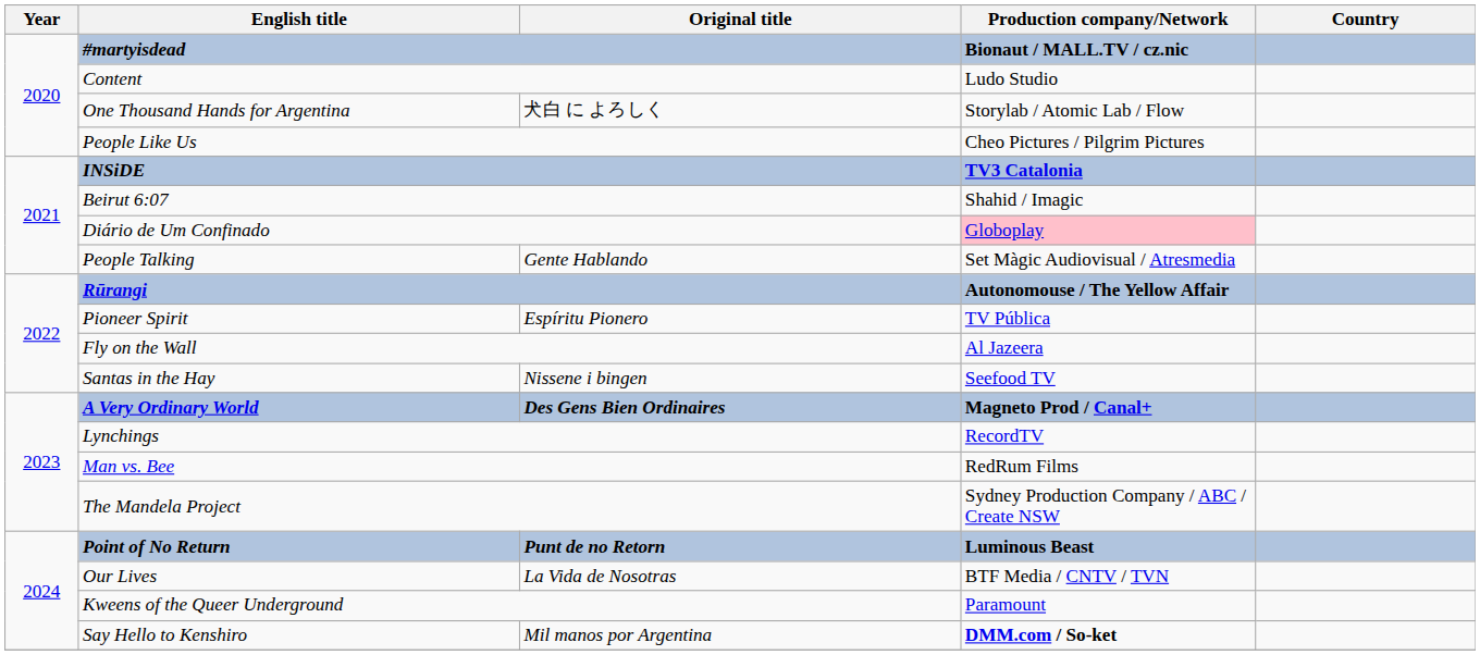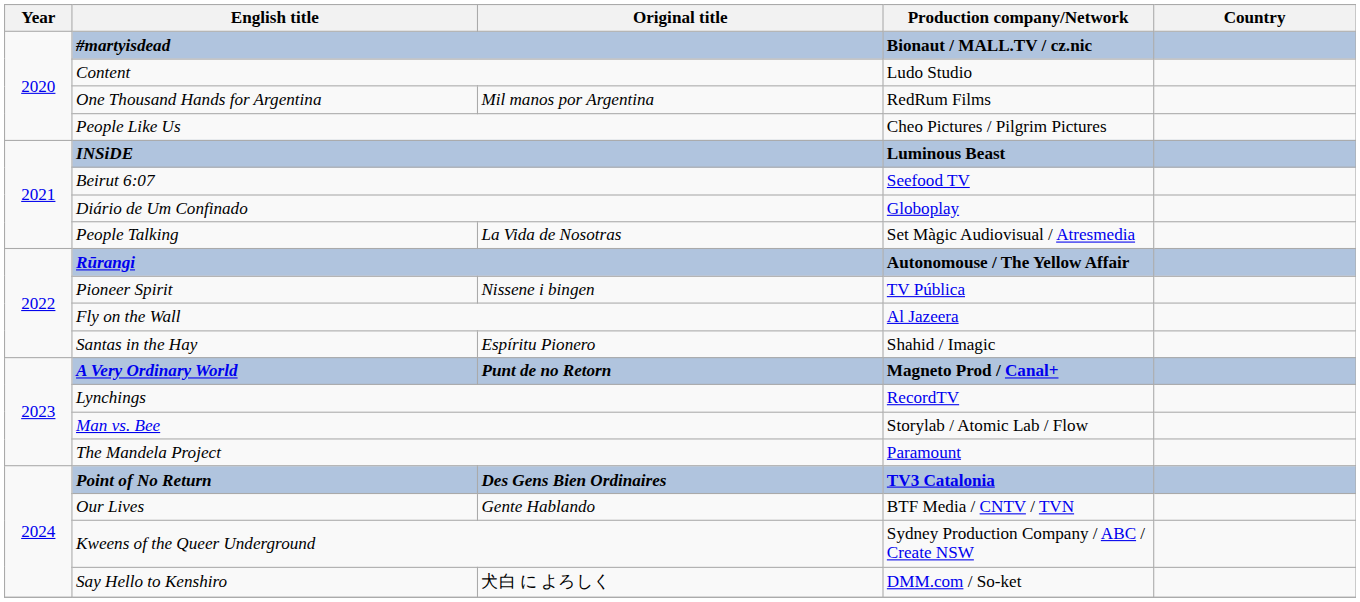 <table class="wikitable" width="100%" border="1" cellpadding="5" cellspacing="0">
 <tr>
 <th width=5%>Year</th>
 <th width=30%>English title</th>
 <th width=30%>Original title</th>
 <th width=20%><strong>Production company/Network</strong></th>
 <th width=15%><strong>Country</strong></th>
 </tr>
 <tr>
 <td rowspan="4" style="text-align:center;"><a href='#'>2020</a><br></td>
 <td colspan="2" style="background:#B0C4DE;"><strong><em>#martyisdead</em></strong></td>
 <td style="background:#B0C4DE;"><strong>Bionaut / MALL.TV / cz.nic</strong></td>
 <td style="background:#B0C4DE;"><strong></strong></td>
 </tr>
 <tr>
 <td colspan="2"><em>Content</em></td>
 <td>Ludo Studio</td>
 <td></td>
 </tr>
 <tr>
 <td><em>One Thousand Hands for Argentina</em></td>
-<td>犬白 に よろしく</td>
-<td>Storylab / Atomic Lab / Flow</td>
+<td><em>Mil manos por Argentina</em></td>
+<td>RedRum Films</td>
 <td></td>
 </tr>
 <tr>
 <td colspan="2"><em>People Like Us</em></td>
 <td>Cheo Pictures / Pilgrim Pictures</td>
 <td></td>
 </tr>
 <tr>
 <td rowspan="4" style="text-align:center;"><a href='#'>2021</a><br></td>
 <td colspan="2" style="background:#B0C4DE;"><strong><em>INSiDE</em></strong></td>
-<td style="background:#B0C4DE;"><strong><a href='#'>TV3 Catalonia</a></strong></td>
+<td style="background:#B0C4DE;"><strong>Luminous Beast</strong></td>
 <td style="background:#B0C4DE;"><strong></strong></td>
 </tr>
 <tr>
 <td colspan="2"><em>Beirut 6:07</em></td>
-<td>Shahid / Imagic</td>
+<td><a href='#'>Seefood TV</a></td>
 <td></td>
 </tr>
 <tr>
 <td colspan="2"><em>Diário de Um Confinado</em></td>
-<td style="background: pink;"><a href='#'>Globoplay</a></td>
+<td><a href='#'>Globoplay</a></td>
 <td></td>
 </tr>
 <tr>
 <td><em>People Talking</em></td>
-<td><em>Gente Hablando</em></td>
+<td><em>La Vida de Nosotras</em></td>
 <td>Set Màgic Audiovisual / <a href='#'>Atresmedia</a></td>
 <td></td>
 </tr>
 <tr>
 <td rowspan="4" style="text-align:center;"><a href='#'>2022</a><br></td>
 <td colspan="2" style="background:#B0C4DE;"><strong><em><a href='#'>Rūrangi</a></em></strong></td>
 <td style="background:#B0C4DE;"><strong>Autonomouse / The Yellow Affair</strong></td>
 <td style="background:#B0C4DE;"><strong></strong></td>
 </tr>
 <tr>
 <td><em>Pioneer Spirit</em></td>
-<td><em>Espíritu Pionero</em></td>
+<td><em>Nissene i bingen</em></td>
 <td><a href='#'>TV Pública</a></td>
 <td></td>
 </tr>
 <tr>
 <td colspan="2"><em>Fly on the Wall</em></td>
 <td><a href='#'>Al Jazeera</a></td>
 <td></td>
 </tr>
 <tr>
 <td><em>Santas in the Hay</em></td>
-<td><em>Nissene i bingen</em></td>
-<td><a href='#'>Seefood TV</a></td>
+<td><em>Espíritu Pionero</em></td>
+<td>Shahid / Imagic</td>
 <td></td>
 </tr>
 <tr>
 <td rowspan="4" style="text-align:center;"><a href='#'>2023</a><br></td>
 <td style="background:#B0C4DE;"><strong><em><a href='#'>A Very Ordinary World</a></em></strong></td>
-<td style="background:#B0C4DE;"><strong><em>Des Gens Bien Ordinaires</em></strong></td>
+<td style="background:#B0C4DE;"><strong><em>Punt de no Retorn</em></strong></td>
 <td style="background:#B0C4DE;"><strong>Magneto Prod / <a href='#'>Canal+</a></strong></td>
 <td style="background:#B0C4DE;"><strong></strong></td>
 </tr>
 <tr>
 <td colspan="2"><em>Lynchings</em></td>
 <td><a href='#'>RecordTV</a></td>
 <td></td>
 </tr>
 <tr>
 <td colspan="2"><em><a href='#'>Man vs. Bee</a></em></td>
-<td>RedRum Films</td>
+<td>Storylab / Atomic Lab / Flow</td>
 <td></td>
 </tr>
 <tr>
 <td colspan="2"><em>The Mandela Project</em></td>
-<td>Sydney Production Company / <a href='#'>ABC</a> / <a href='#'>Create NSW</a></td>
+<td><a href='#'>Paramount</a></td>
 <td></td>
 </tr>
 <tr>
 <td rowspan="4" style="text-align:center;"><a href='#'>2024</a><br></td>
 <td style="background:#B0C4DE;"><strong><em>Point of No Return</em></strong></td>
-<td style="background:#B0C4DE;"><strong><em>Punt de no Retorn</em></strong></td>
-<td style="background:#B0C4DE;"><strong>Luminous Beast</strong></td>
+<td style="background:#B0C4DE;"><strong><em>Des Gens Bien Ordinaires</em></strong></td>
+<td style="background:#B0C4DE;"><strong><a href='#'>TV3 Catalonia</a></strong></td>
 <td style="background:#B0C4DE;"><strong></strong></td>
 </tr>
 <tr>
 <td><em>Our Lives</em></td>
-<td><em>La Vida de Nosotras</em></td>
+<td><em>Gente Hablando</em></td>
 <td>BTF Media / <a href='#'>CNTV</a> / <a href='#'>TVN</a></td>
 <td></td>
 </tr>
 <tr>
 <td colspan="2"><em>Kweens of the Queer Underground</em></td>
-<td><a href='#'>Paramount</a></td>
+<td>Sydney Production Company / <a href='#'>ABC</a> / <a href='#'>Create NSW</a></td>
 <td></td>
 </tr>
 <tr>
 <td><em>Say Hello to Kenshiro</em></td>
-<td><em>Mil manos por Argentina</em></td>
-<td><strong><a href='#'>DMM.com</a> / So-ket</strong></td>
+<td>犬白 に よろしく</td>
+<td><a href='#'>DMM.com</a> / So-ket</td>
 <td></td>
 </tr>
 <tr>
 </tr>
 </table>
